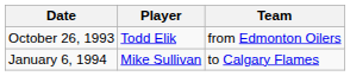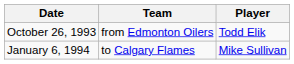 <table class="wikitable">
 <tr>
 <th>Date</th>
+<th>Team</th>
 <th>Player</th>
-<th>Team</th>
 </tr>
 <tr>
 <td>October 26, 1993</td>
+<td>from <a href='#'>Edmonton Oilers</a></td>
 <td><a href='#'>Todd Elik</a></td>
-<td>from <a href='#'>Edmonton Oilers</a></td>
 </tr>
 <tr>
 <td>January 6, 1994</td>
+<td>to <a href='#'>Calgary Flames</a></td>
 <td><a href='#'>Mike Sullivan</a></td>
-<td>to <a href='#'>Calgary Flames</a></td>
 </tr>
 </table>
